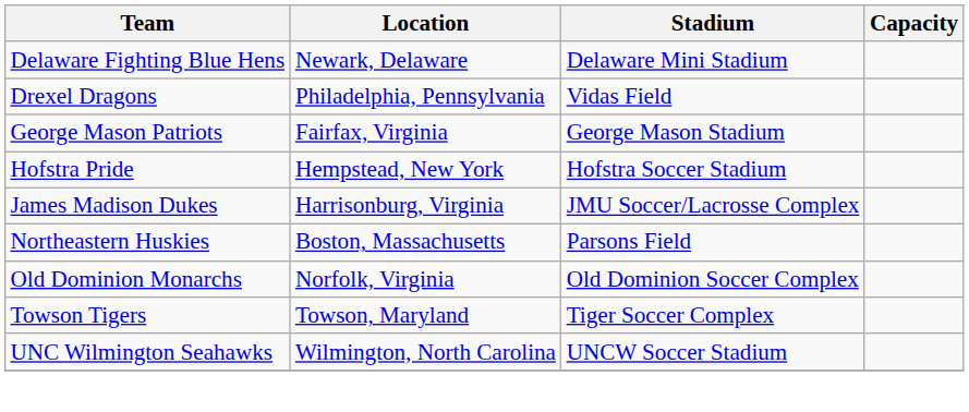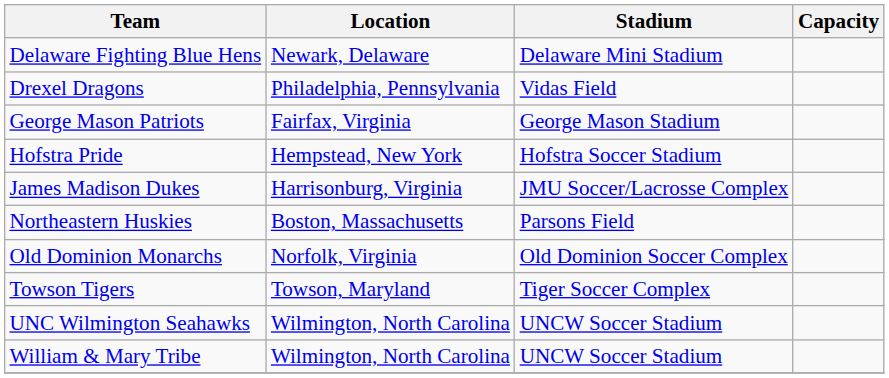 <table class="wikitable sortable" style="text-align: left;">
 <tr>
 <th>Team</th>
 <th>Location</th>
 <th>Stadium</th>
 <th>Capacity</th>
 </tr>
 <tr>
 <td><a href='#'>Delaware Fighting Blue Hens</a></td>
 <td><a href='#'>Newark, Delaware</a></td>
 <td><a href='#'>Delaware Mini Stadium</a></td>
 <td align="center"></td>
 </tr>
 <tr>
 <td><a href='#'>Drexel Dragons</a></td>
 <td><a href='#'>Philadelphia, Pennsylvania</a></td>
 <td><a href='#'>Vidas Field</a></td>
 <td align="center"></td>
 </tr>
 <tr>
 <td><a href='#'>George Mason Patriots</a></td>
 <td><a href='#'>Fairfax, Virginia</a></td>
 <td><a href='#'>George Mason Stadium</a></td>
 <td align="center"></td>
 </tr>
 <tr>
 <td><a href='#'>Hofstra Pride</a></td>
 <td><a href='#'>Hempstead, New York</a></td>
 <td><a href='#'>Hofstra Soccer Stadium</a></td>
 <td align="center"></td>
 </tr>
 <tr>
 <td><a href='#'>James Madison Dukes</a></td>
 <td><a href='#'>Harrisonburg, Virginia</a></td>
 <td><a href='#'>JMU Soccer/Lacrosse Complex</a></td>
 <td align="center"></td>
 </tr>
 <tr>
 <td><a href='#'>Northeastern Huskies</a></td>
 <td><a href='#'>Boston, Massachusetts</a></td>
 <td><a href='#'>Parsons Field</a></td>
 <td align="center"></td>
 </tr>
 <tr>
 <td><a href='#'>Old Dominion Monarchs</a></td>
 <td><a href='#'>Norfolk, Virginia</a></td>
 <td><a href='#'>Old Dominion Soccer Complex</a></td>
 <td align="center"></td>
 </tr>
 <tr>
 <td><a href='#'>Towson Tigers</a></td>
 <td><a href='#'>Towson, Maryland</a></td>
 <td><a href='#'>Tiger Soccer Complex</a></td>
 <td align="center"></td>
 </tr>
 <tr>
 <td><a href='#'>UNC Wilmington Seahawks</a></td>
 <td><a href='#'>Wilmington, North Carolina</a></td>
 <td><a href='#'>UNCW Soccer Stadium</a></td>
 <td align="center"></td>
 </tr>
 <tr>
+<td><a href='#'>William & Mary Tribe</a></td>
+<td><a href='#'>Wilmington, North Carolina</a></td>
+<td><a href='#'>UNCW Soccer Stadium</a></td>
+<td align="center"></td>
+</tr>
+<tr>
 </tr>
 </table>
